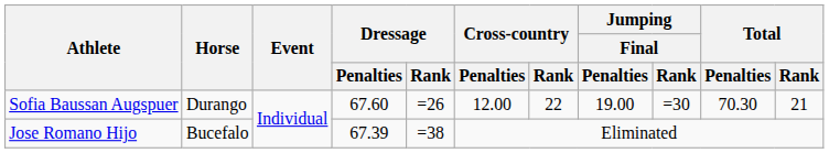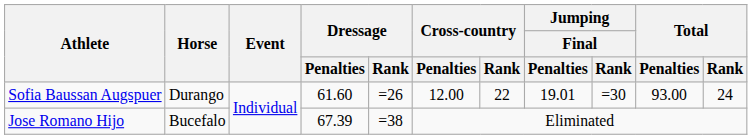 <table class=wikitable style="font-size:90%">
 <tr>
 <th rowspan="3">Athlete</th>
 <th rowspan="3">Horse</th>
 <th rowspan="3">Event</th>
 <th colspan="2" rowspan="2">Dressage</th>
 <th colspan="2" rowspan="2">Cross-country</th>
 <th colspan="2">Jumping</th>
 <th colspan="2" rowspan="2">Total</th>
 </tr>
 <tr>
 <th colspan="2">Final</th>
 </tr>
 <tr>
 <th>Penalties</th>
 <th>Rank</th>
 <th>Penalties</th>
 <th>Rank</th>
 <th>Penalties</th>
 <th>Rank</th>
 <th>Penalties</th>
 <th>Rank</th>
 </tr>
 <tr align=center>
 <td align=left><a href='#'>Sofia Baussan Augspuer</a></td>
 <td align=left>Durango</td>
 <td align=left rowspan=2><a href='#'>Individual</a></td>
-<td>67.60</td>
+<td>61.60</td>
 <td>=26</td>
 <td>12.00</td>
 <td>22</td>
-<td>19.00</td>
+<td>19.01</td>
 <td>=30</td>
-<td>70.30</td>
-<td>21</td>
+<td>93.00</td>
+<td>24</td>
 </tr>
 <tr align=center>
 <td align=left><a href='#'>Jose Romano Hijo</a></td>
 <td align=left>Bucefalo</td>
 <td>67.39</td>
 <td>=38</td>
 <td colspan=6>Eliminated</td>
 </tr>
 </table>
